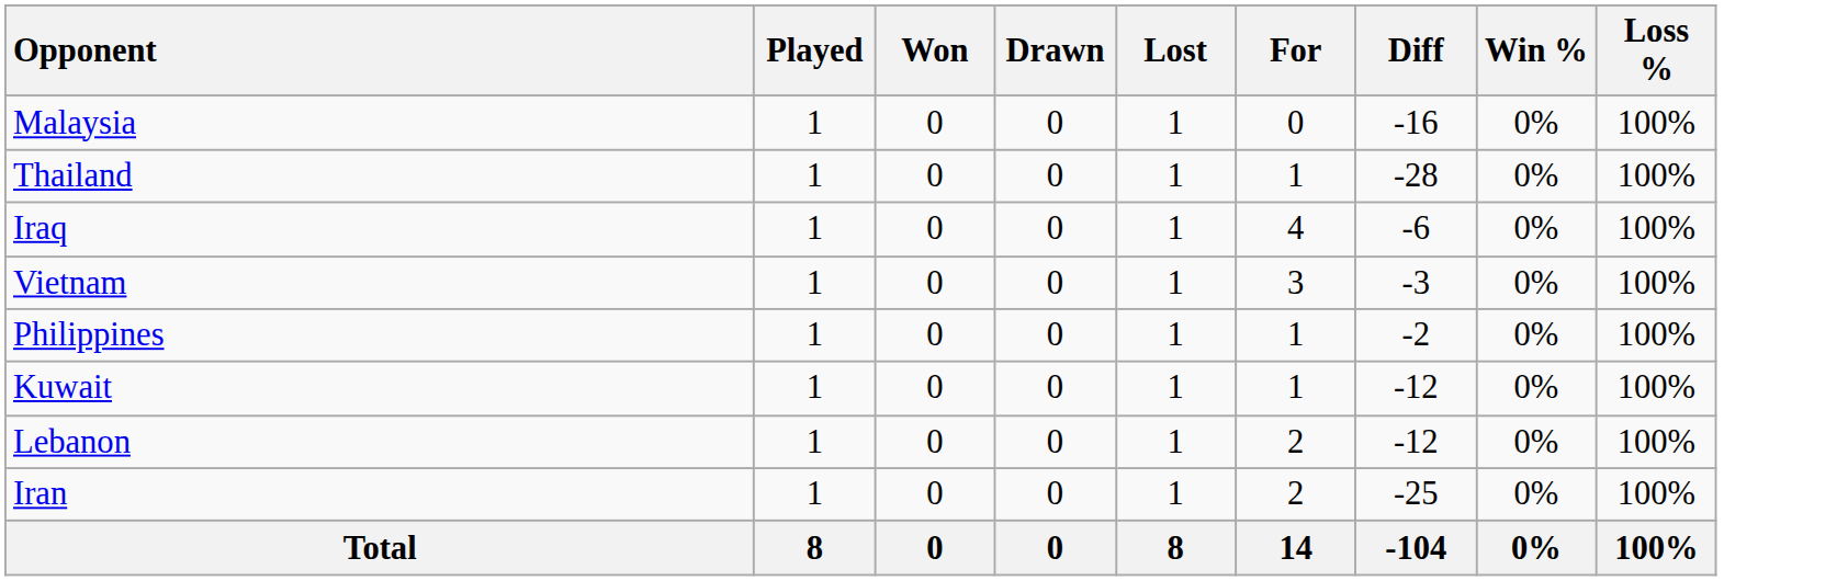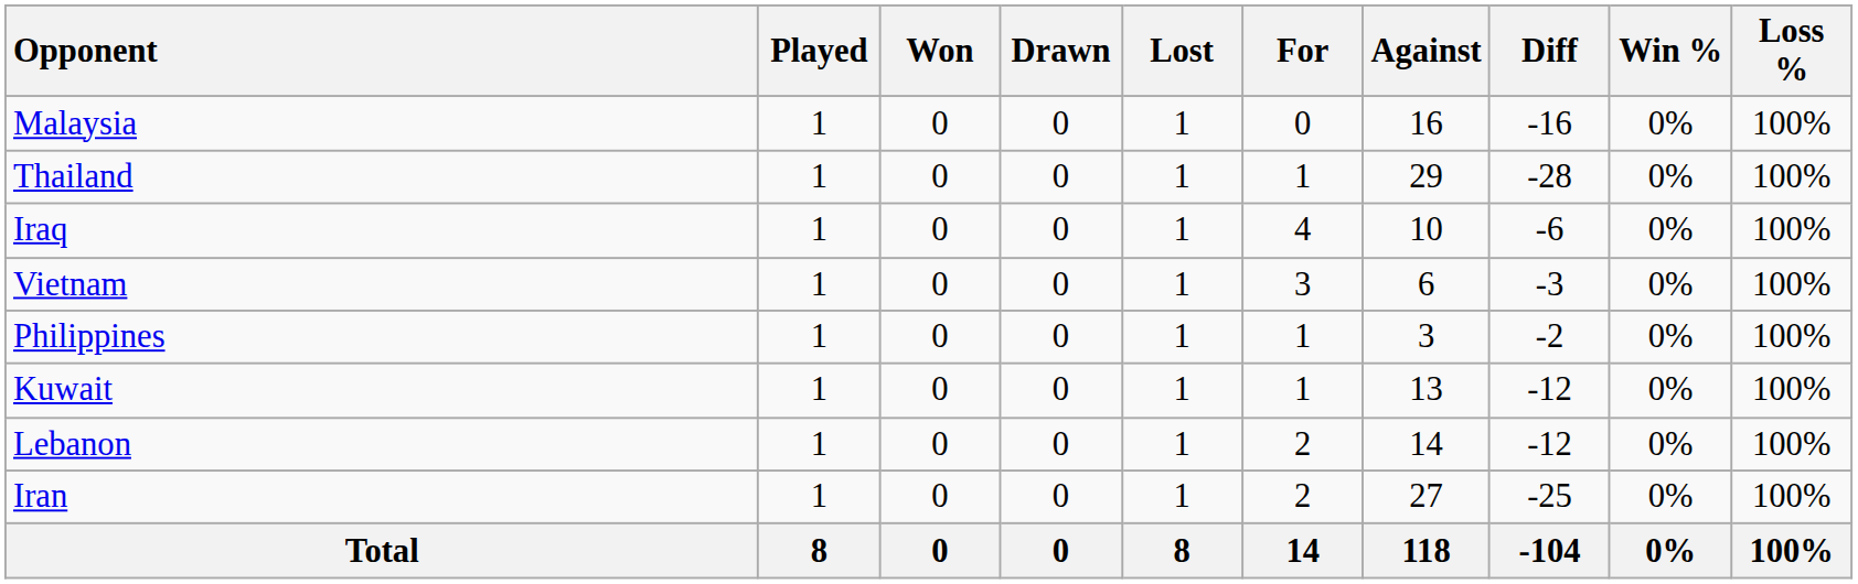 <table class="wikitable sortable" style="text-align:center;">
 <tr>
 <th style="width:350px; text-align:left;">Opponent</th>
 <th style="width:50px;">Played</th>
 <th style="width:50px;">Won</th>
 <th style="width:50px;">Drawn</th>
 <th style="width:50px;">Lost</th>
 <th style="width:50px;">For</th>
+<th style="width:50px;">Against</th>
 <th style="width:50px;">Diff</th>
 <th style="width:50px;">Win %</th>
 <th style="width:50px;">Loss %</th>
 </tr>
 <tr>
 <td align=left> <a href='#'>Malaysia</a></td>
 <td>1</td>
 <td>0</td>
 <td>0</td>
 <td>1</td>
 <td>0</td>
+<td>16</td>
 <td>-16</td>
 <td>0%</td>
 <td>100%</td>
 </tr>
 <tr>
 <td align=left> <a href='#'>Thailand</a></td>
 <td>1</td>
 <td>0</td>
 <td>0</td>
 <td>1</td>
 <td>1</td>
+<td>29</td>
 <td>-28</td>
 <td>0%</td>
 <td>100%</td>
 </tr>
 <tr>
 <td align=left> <a href='#'>Iraq</a></td>
 <td>1</td>
 <td>0</td>
 <td>0</td>
 <td>1</td>
 <td>4</td>
+<td>10</td>
 <td>-6</td>
 <td>0%</td>
 <td>100%</td>
 </tr>
 <tr>
 <td align=left> <a href='#'>Vietnam</a></td>
 <td>1</td>
 <td>0</td>
 <td>0</td>
 <td>1</td>
 <td>3</td>
+<td>6</td>
 <td>-3</td>
 <td>0%</td>
 <td>100%</td>
 </tr>
 <tr>
 <td align=left> <a href='#'>Philippines</a></td>
 <td>1</td>
 <td>0</td>
 <td>0</td>
 <td>1</td>
 <td>1</td>
+<td>3</td>
 <td>-2</td>
 <td>0%</td>
 <td>100%</td>
 </tr>
 <tr>
 <td align=left> <a href='#'>Kuwait</a></td>
 <td>1</td>
 <td>0</td>
 <td>0</td>
 <td>1</td>
 <td>1</td>
+<td>13</td>
 <td>-12</td>
 <td>0%</td>
 <td>100%</td>
 </tr>
 <tr>
 <td align=left> <a href='#'>Lebanon</a></td>
 <td>1</td>
 <td>0</td>
 <td>0</td>
 <td>1</td>
 <td>2</td>
+<td>14</td>
 <td>-12</td>
 <td>0%</td>
 <td>100%</td>
 </tr>
 <tr>
 <td align=left> <a href='#'>Iran</a></td>
 <td>1</td>
 <td>0</td>
 <td>0</td>
 <td>1</td>
 <td>2</td>
+<td>27</td>
 <td>-25</td>
 <td>0%</td>
 <td>100%</td>
 </tr>
 <tr>
 <th>Total</th>
 <th>8</th>
 <th>0</th>
 <th>0</th>
 <th>8</th>
 <th>14</th>
+<th>118</th>
 <th>-104</th>
 <th>0%</th>
 <th>100%</th>
 </tr>
 </table>
